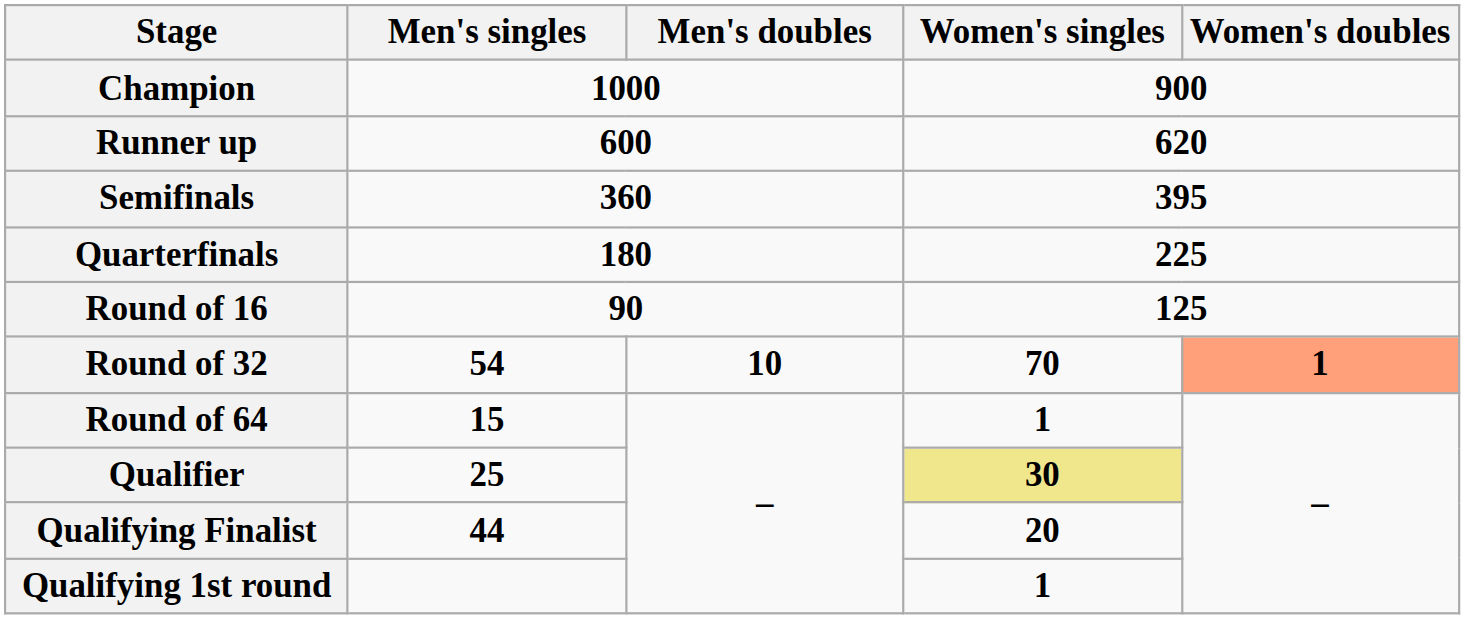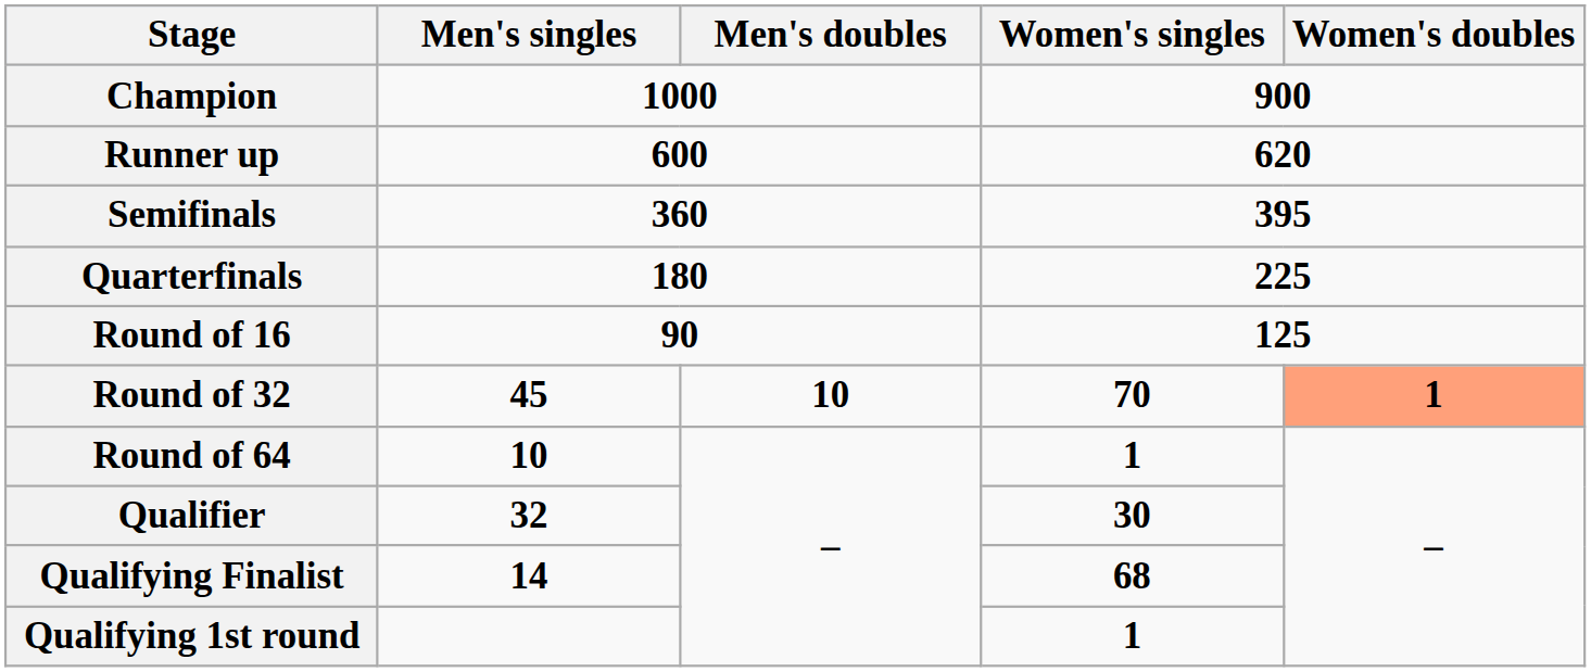 <table class="wikitable">
 <tr style="background:#d1e4fd;">
 <th style="width:150px;">Stage</th>
 <th style="width:120px;">Men's singles</th>
 <th style="width:120px;">Men's doubles</th>
 <th style="width:120px;">Women's singles</th>
 <th style="width:120px;">Women's doubles</th>
 </tr>
 <tr style="text-align:center;">
 <th>Champion</th>
 <td colspan=2><strong>1000</strong></td>
 <td colspan=2><strong>900</strong></td>
 </tr>
 <tr style="text-align:center;">
 <th>Runner up</th>
 <td colspan=2><strong>600</strong></td>
 <td colspan=2><strong>620</strong></td>
 </tr>
 <tr style="text-align:center;">
 <th>Semifinals</th>
 <td colspan=2><strong>360</strong></td>
 <td colspan=2><strong>395</strong></td>
 </tr>
 <tr style="text-align:center;">
 <th>Quarterfinals</th>
 <td colspan=2><strong>180</strong></td>
 <td colspan=2><strong>225</strong></td>
 </tr>
 <tr style="text-align:center;">
 <th>Round of 16</th>
 <td colspan=2><strong>90</strong></td>
 <td colspan=2><strong>125</strong></td>
 </tr>
 <tr style="text-align:center;">
 <th>Round of 32</th>
-<td><strong>54</strong></td>
+<td><strong>45</strong></td>
 <td><strong>10</strong></td>
 <td><strong>70</strong></td>
 <td style="background: lightsalmon;"><strong>1</strong></td>
 </tr>
 <tr style="text-align:center;">
 <th>Round of 64</th>
-<td><strong>15</strong></td>
+<td><strong>10</strong></td>
 <td rowspan=5><strong>–</strong></td>
 <td><strong>1</strong></td>
 <td rowspan=5><strong>–</strong></td>
 </tr>
 <tr style="text-align:center;">
 <th>Qualifier</th>
-<td><strong>25</strong></td>
-<td style="background: khaki;"><strong>30</strong></td>
+<td><strong>32</strong></td>
+<td><strong>30</strong></td>
 </tr>
 <tr style="text-align:center;">
 <th>Qualifying Finalist</th>
-<td><strong>44</strong></td>
-<td><strong>20</strong></td>
+<td><strong>14</strong></td>
+<td><strong>68</strong></td>
 </tr>
 <tr style="text-align:center;">
 <th>Qualifying 1st round</th>
 <td></td>
 <td><strong>1</strong></td>
 </tr>
 </table>
